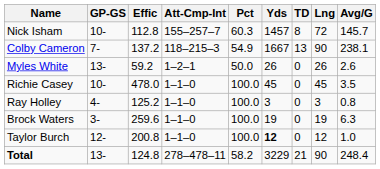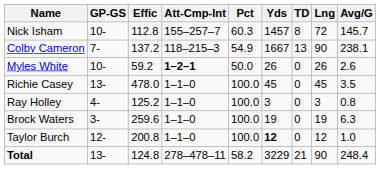 <table class="wikitable" style="white-space:nowrap;">
 <tr>
 <th>Name</th>
 <th>GP-GS</th>
 <th>Effic</th>
 <th>Att-Cmp-Int</th>
 <th>Pct</th>
 <th>Yds</th>
 <th>TD</th>
 <th>Lng</th>
 <th>Avg/G</th>
 </tr>
 <tr>
 <td>Nick Isham</td>
 <td>10-</td>
 <td>112.8</td>
 <td>155–257–7</td>
 <td>60.3</td>
 <td>1457</td>
 <td>8</td>
 <td>72</td>
 <td>145.7</td>
 </tr>
 <tr>
 <td><a href='#'>Colby Cameron</a></td>
 <td>7-</td>
 <td>137.2</td>
 <td>118–215–3</td>
 <td>54.9</td>
 <td>1667</td>
 <td>13</td>
 <td>90</td>
 <td>238.1</td>
 </tr>
 <tr>
 <td><a href='#'>Myles White</a></td>
-<td>13-</td>
+<td>10-</td>
 <td>59.2</td>
-<td>1–2–1</td>
+<td><strong>1–2–1</strong></td>
 <td>50.0</td>
 <td>26</td>
 <td>0</td>
 <td>26</td>
 <td>2.6</td>
 </tr>
 <tr>
 <td>Richie Casey</td>
-<td>10-</td>
+<td>13-</td>
 <td>478.0</td>
 <td>1–1–0</td>
 <td>100.0</td>
 <td>45</td>
 <td>0</td>
 <td>45</td>
 <td>3.5</td>
 </tr>
 <tr>
 <td>Ray Holley</td>
 <td>4-</td>
 <td>125.2</td>
 <td>1–1–0</td>
 <td>100.0</td>
 <td>3</td>
 <td>0</td>
 <td>3</td>
 <td>0.8</td>
 </tr>
 <tr>
 <td>Brock Waters</td>
 <td>3-</td>
 <td>259.6</td>
 <td>1–1–0</td>
 <td>100.0</td>
 <td>19</td>
 <td>0</td>
 <td>19</td>
 <td>6.3</td>
 </tr>
 <tr>
 <td>Taylor Burch</td>
 <td>12-</td>
 <td>200.8</td>
 <td>1–1–0</td>
 <td>100.0</td>
 <td><strong>12</strong></td>
 <td>0</td>
 <td>12</td>
 <td>1.0</td>
 </tr>
 <tr>
 <td><strong>Total</strong></td>
 <td>13-</td>
 <td>124.8</td>
 <td>278–478–11</td>
 <td>58.2</td>
 <td>3229</td>
 <td>21</td>
 <td>90</td>
 <td>248.4</td>
 </tr>
 </table>
